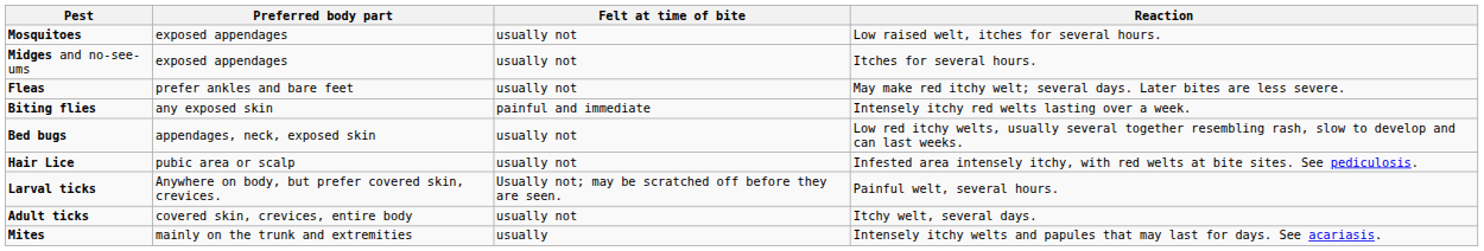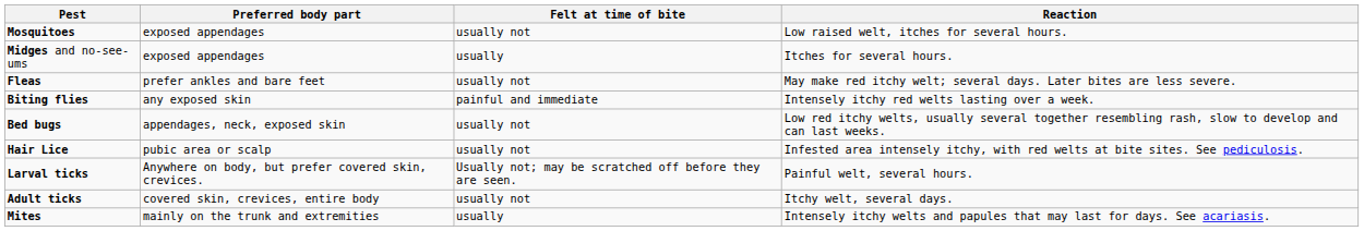 <table class="wikitable" border="1">
 <tr>
 <th>Pest</th>
 <th>Preferred body part</th>
 <th>Felt at time of bite</th>
 <th>Reaction</th>
 </tr>
 <tr>
 <td><strong>Mosquitoes</strong></td>
 <td>exposed appendages</td>
 <td>usually not</td>
 <td>Low raised welt, itches for several hours.</td>
 </tr>
 <tr>
 <td><strong>Midges</strong> and no-see-ums</td>
 <td>exposed appendages</td>
-<td>usually not</td>
+<td>usually</td>
 <td>Itches for several hours.</td>
 </tr>
 <tr>
 <td><strong>Fleas</strong></td>
 <td>prefer ankles and bare feet</td>
 <td>usually not</td>
 <td>May make red itchy welt; several days.  Later bites are less severe.</td>
 </tr>
 <tr>
 <td><strong>Biting flies</strong></td>
 <td>any exposed skin</td>
 <td>painful and immediate</td>
 <td>Intensely itchy red welts lasting over a week.</td>
 </tr>
 <tr>
 <td><strong>Bed bugs</strong></td>
 <td>appendages, neck, exposed skin</td>
 <td>usually not</td>
 <td>Low red itchy welts, usually several together resembling rash, slow to develop and can last weeks.</td>
 </tr>
 <tr>
 <td><strong>Hair Lice</strong></td>
 <td>pubic area or scalp</td>
 <td>usually not</td>
 <td>Infested area intensely itchy, with red welts at bite sites. See <a href='#'>pediculosis</a>.</td>
 </tr>
 <tr>
 <td><strong>Larval ticks</strong></td>
 <td>Anywhere on body, but prefer covered skin, crevices.</td>
 <td>Usually not; may be scratched off before they are seen.</td>
 <td>Painful welt, several hours.</td>
 </tr>
 <tr>
 <td><strong>Adult ticks</strong></td>
 <td>covered skin, crevices, entire body</td>
 <td>usually not</td>
 <td>Itchy welt, several days.</td>
 </tr>
 <tr>
 <td><strong>Mites</strong></td>
 <td>mainly on the trunk and extremities</td>
 <td>usually</td>
 <td>Intensely itchy welts and papules that may last for days. See <a href='#'>acariasis</a>.</td>
 </tr>
 </table>
